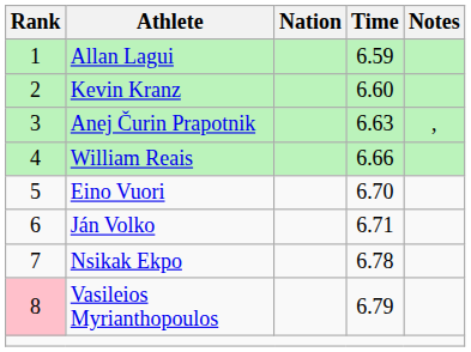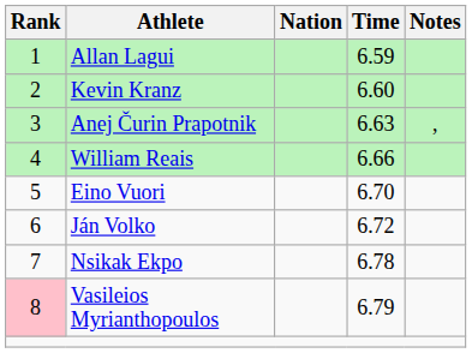 <table class="wikitable sortable" style="text-align:center;width: 55%;">
 <tr>
 <th scope="col" style="width: 10px;">Rank</th>
 <th scope="col">Athlete</th>
 <th scope="col">Nation</th>
 <th scope="col">Time</th>
 <th scope="col">Notes</th>
 </tr>
 <tr bgcolor=bbf3bb>
 <td>1</td>
 <td align=left><a href='#'>Allan Lagui</a></td>
 <td align=left></td>
 <td>6.59</td>
 <td></td>
 </tr>
 <tr bgcolor=bbf3bb>
 <td>2</td>
 <td align=left><a href='#'>Kevin Kranz</a></td>
 <td align=left></td>
 <td>6.60</td>
 <td></td>
 </tr>
 <tr bgcolor=bbf3bb>
 <td>3</td>
 <td align=left><a href='#'>Anej Čurin Prapotnik</a></td>
 <td align=left></td>
 <td>6.63</td>
 <td>, </td>
 </tr>
 <tr bgcolor=bbf3bb>
 <td>4</td>
 <td align=left><a href='#'>William Reais</a></td>
 <td align=left></td>
 <td>6.66</td>
 <td></td>
 </tr>
 <tr>
 <td>5</td>
 <td align=left><a href='#'>Eino Vuori</a></td>
 <td align=left></td>
 <td>6.70</td>
 <td></td>
 </tr>
 <tr>
 <td>6</td>
 <td align=left><a href='#'>Ján Volko</a></td>
 <td align=left></td>
-<td>6.71</td>
+<td>6.72</td>
 <td></td>
 </tr>
 <tr>
 <td>7</td>
 <td align=left><a href='#'>Nsikak Ekpo</a></td>
 <td align=left></td>
 <td>6.78</td>
 <td></td>
 </tr>
 <tr>
 <td style="background: pink;">8</td>
 <td align=left><a href='#'>Vasileios Myrianthopoulos</a></td>
 <td align=left></td>
 <td>6.79</td>
 <td></td>
 </tr>
 <tr class="sortbottom">
 <td colspan="5"></td>
 </tr>
 </table>
